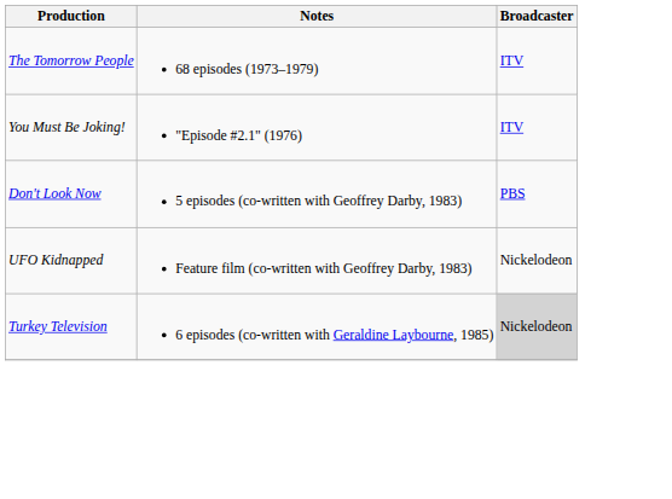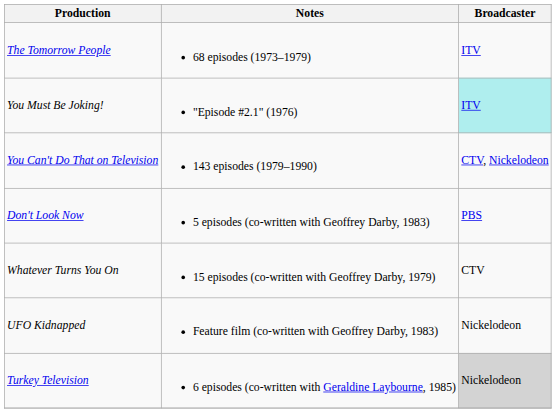 <table class="wikitable">
 <tr style="background:#ccc; text-align:center;">
 <th>Production</th>
 <th>Notes</th>
 <th>Broadcaster</th>
 </tr>
 <tr>
 <td><em><a href='#'>The Tomorrow People</a></em></td>
 <td><br><ul><li>68 episodes (1973–1979)</li></ul></td>
 <td><a href='#'>ITV</a></td>
 </tr>
 <tr>
 <td><em>You Must Be Joking!</em></td>
 <td><br><ul><li>"Episode #2.1" (1976)</li></ul></td>
-<td><a href='#'>ITV</a></td>
+<td style="background: paleturquoise;"><a href='#'>ITV</a></td>
+</tr>
+<tr>
+<td><em><a href='#'>You Can't Do That on Television</a></em></td>
+<td><br><ul><li>143 episodes (1979–1990)</li></ul></td>
+<td><a href='#'>CTV</a>, <a href='#'>Nickelodeon</a></td>
 </tr>
 <tr>
 <td><em><a href='#'>Don't Look Now</a></em></td>
 <td><br><ul><li>5 episodes (co-written with Geoffrey Darby, 1983)</li></ul></td>
 <td><a href='#'>PBS</a></td>
+</tr>
+<tr>
+<td><em>Whatever Turns You On</em></td>
+<td><br><ul><li>15 episodes (co-written with Geoffrey Darby, 1979)</li></ul></td>
+<td>CTV</td>
 </tr>
 <tr>
 <td><em>UFO Kidnapped</em></td>
 <td><br><ul><li>Feature film (co-written with Geoffrey Darby, 1983)</li></ul></td>
 <td>Nickelodeon</td>
 </tr>
 <tr>
 <td><em><a href='#'>Turkey Television</a></em></td>
 <td><br><ul><li>6 episodes (co-written with <a href='#'>Geraldine Laybourne</a>, 1985)</li></ul></td>
 <td style="background: lightgrey;">Nickelodeon</td>
 </tr>
 <tr>
 </tr>
 </table>
